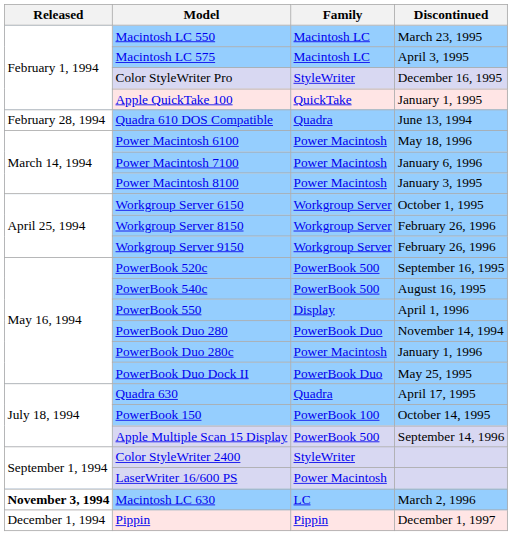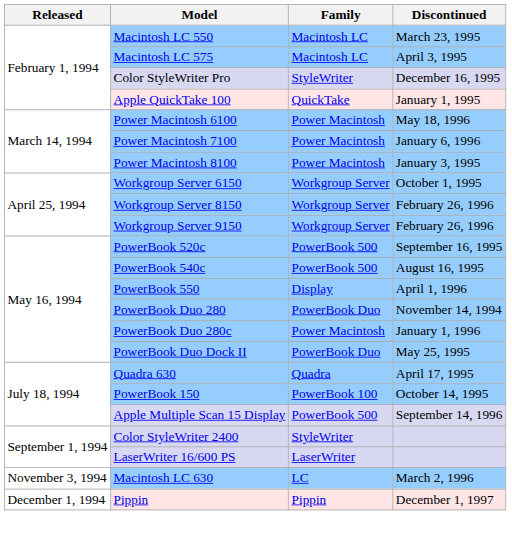 <table class="wikitable">
 <tr>
 <th>Released</th>
 <th>Model</th>
 <th>Family</th>
 <th>Discontinued</th>
 </tr>
 <tr bgcolor=#95CEFE>
 <td bgcolor=#FFF rowspan=4>February 1, 1994</td>
 <td><a href='#'>Macintosh LC 550</a></td>
 <td><a href='#'>Macintosh LC</a></td>
 <td>March 23, 1995</td>
 </tr>
 <tr bgcolor=#95CEFE>
 <td><a href='#'>Macintosh LC 575</a></td>
 <td><a href='#'>Macintosh LC</a></td>
 <td>April 3, 1995</td>
 </tr>
 <tr bgcolor=#D8D8F2>
 <td>Color StyleWriter Pro</td>
 <td><a href='#'>StyleWriter</a></td>
 <td>December 16, 1995</td>
 </tr>
 <tr bgcolor=#FFE5E5>
 <td><a href='#'>Apple QuickTake 100</a></td>
 <td><a href='#'>QuickTake</a></td>
 <td>January 1, 1995</td>
-</tr>
-<tr bgcolor=#95CEFE>
-<td bgcolor=#FFF>February 28, 1994</td>
-<td><a href='#'>Quadra 610 DOS Compatible</a></td>
-<td><a href='#'>Quadra</a></td>
-<td>June 13, 1994</td>
 </tr>
 <tr bgcolor=#95CEFE>
 <td bgcolor=#FFF rowspan=3>March 14, 1994</td>
 <td><a href='#'>Power Macintosh 6100</a></td>
 <td><a href='#'>Power Macintosh</a></td>
 <td>May 18, 1996</td>
 </tr>
 <tr bgcolor=#95CEFE>
 <td><a href='#'>Power Macintosh 7100</a></td>
 <td><a href='#'>Power Macintosh</a></td>
 <td>January 6, 1996</td>
 </tr>
 <tr bgcolor=#95CEFE>
 <td><a href='#'>Power Macintosh 8100</a></td>
 <td><a href='#'>Power Macintosh</a></td>
 <td>January 3, 1995</td>
 </tr>
 <tr bgcolor=#95CEFE>
 <td bgcolor=#FFF rowspan=3>April 25, 1994</td>
 <td><a href='#'>Workgroup Server 6150</a></td>
 <td><a href='#'>Workgroup Server</a></td>
 <td>October 1, 1995</td>
 </tr>
 <tr bgcolor=#95CEFE>
 <td><a href='#'>Workgroup Server 8150</a></td>
 <td><a href='#'>Workgroup Server</a></td>
 <td>February 26, 1996</td>
 </tr>
 <tr bgcolor=#95CEFE>
 <td><a href='#'>Workgroup Server 9150</a></td>
 <td><a href='#'>Workgroup Server</a></td>
 <td>February 26, 1996</td>
 </tr>
 <tr bgcolor=#95CEFE>
 <td bgcolor=#FFF rowspan=6>May 16, 1994</td>
 <td><a href='#'>PowerBook 520c</a></td>
 <td><a href='#'>PowerBook 500</a></td>
 <td>September 16, 1995</td>
 </tr>
 <tr bgcolor=#95CEFE>
 <td><a href='#'>PowerBook 540c</a></td>
 <td><a href='#'>PowerBook 500</a></td>
 <td>August 16, 1995</td>
 </tr>
 <tr bgcolor=#95CEFE>
 <td><a href='#'>PowerBook 550</a></td>
 <td><a href='#'>Display</a></td>
 <td>April 1, 1996</td>
 </tr>
 <tr bgcolor=#95CEFE>
 <td><a href='#'>PowerBook Duo 280</a></td>
 <td><a href='#'>PowerBook Duo</a></td>
 <td>November 14, 1994</td>
 </tr>
 <tr bgcolor=#95CEFE>
 <td><a href='#'>PowerBook Duo 280c</a></td>
 <td><a href='#'>Power Macintosh</a></td>
 <td>January 1, 1996</td>
 </tr>
 <tr bgcolor=#95CEFE>
 <td><a href='#'>PowerBook Duo Dock II</a></td>
 <td><a href='#'>PowerBook Duo</a></td>
 <td>May 25, 1995</td>
 </tr>
 <tr bgcolor=#95CEFE>
 <td bgcolor=#FFF rowspan=3>July 18, 1994</td>
 <td><a href='#'>Quadra 630</a></td>
 <td><a href='#'>Quadra</a></td>
 <td>April 17, 1995</td>
 </tr>
 <tr bgcolor=#95CEFE>
 <td><a href='#'>PowerBook 150</a></td>
 <td><a href='#'>PowerBook 100</a></td>
 <td>October 14, 1995</td>
 </tr>
 <tr bgcolor=#D8D8F2>
 <td><a href='#'>Apple Multiple Scan 15 Display</a></td>
 <td><a href='#'>PowerBook 500</a></td>
 <td>September 14, 1996</td>
 </tr>
 <tr bgcolor=#D8D8F2>
 <td bgcolor=#FFF rowspan=2>September 1, 1994</td>
 <td><a href='#'>Color StyleWriter 2400</a></td>
 <td><a href='#'>StyleWriter</a></td>
 <td></td>
 </tr>
 <tr bgcolor=#D8D8F2>
 <td><a href='#'>LaserWriter 16/600 PS</a></td>
-<td><a href='#'>Power Macintosh</a></td>
+<td><a href='#'>LaserWriter</a></td>
 <td></td>
 </tr>
 <tr bgcolor=#95CEFE>
-<td bgcolor=#FFF><strong>November 3, 1994</strong></td>
+<td bgcolor=#FFF>November 3, 1994</td>
 <td><a href='#'>Macintosh LC 630</a></td>
 <td><a href='#'>LC</a></td>
 <td>March 2, 1996</td>
 </tr>
 <tr bgcolor=#FFE5E5>
 <td bgcolor=#FFF>December 1, 1994</td>
 <td><a href='#'>Pippin</a></td>
 <td><a href='#'>Pippin</a></td>
 <td>December 1, 1997</td>
 </tr>
 </table>
